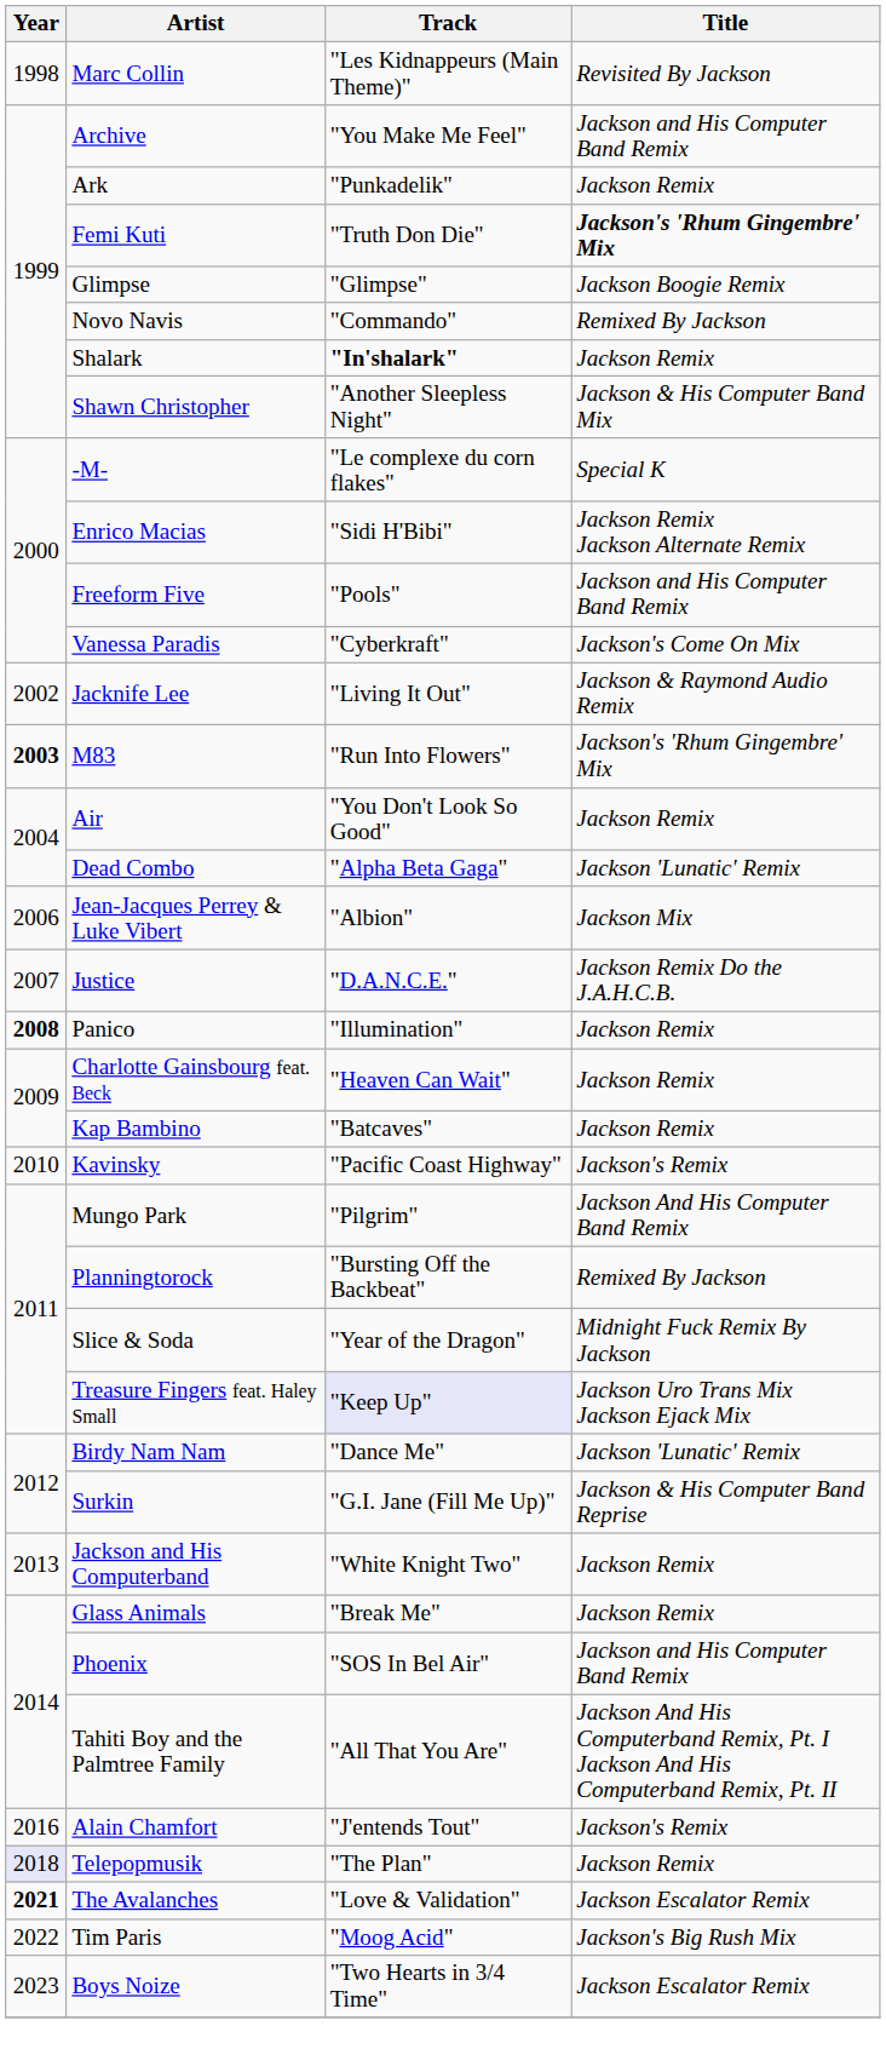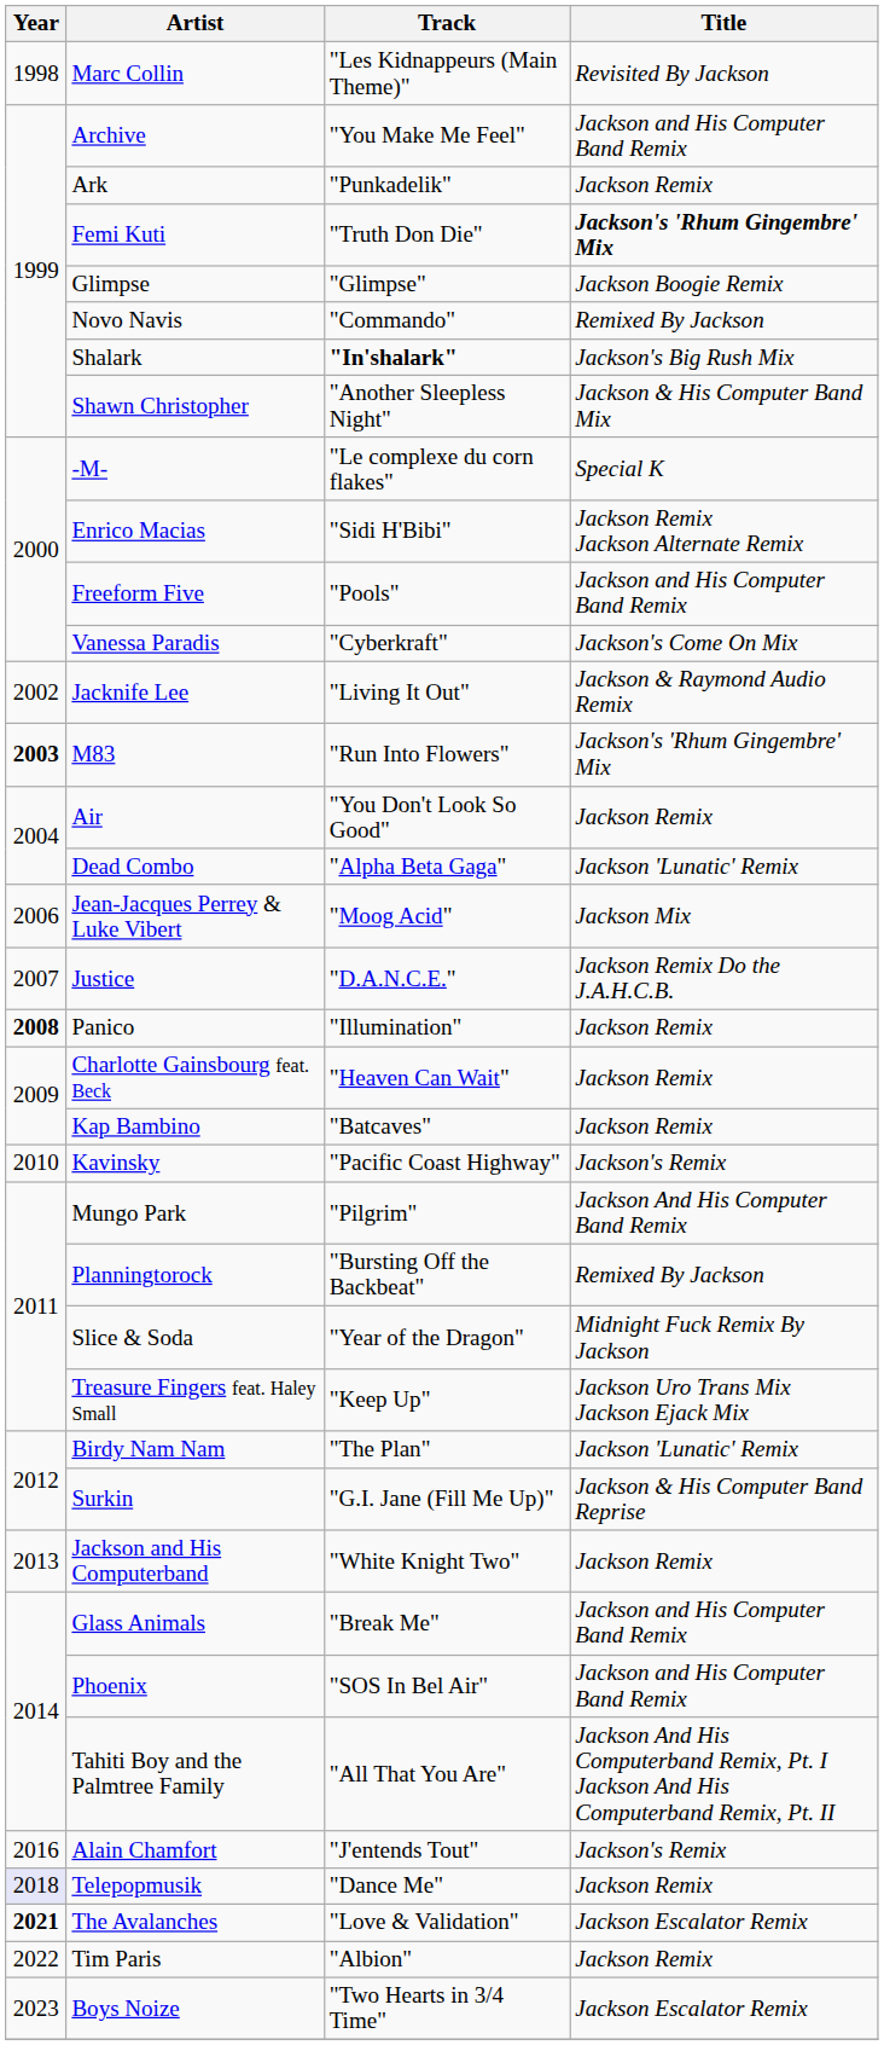 <table class="wikitable">
 <tr>
 <th style="text-align:center; width:35px;">Year</th>
 <th>Artist</th>
 <th>Track</th>
 <th>Title</th>
 </tr>
 <tr>
 <td style="text-align:center;">1998</td>
 <td><a href='#'>Marc Collin</a></td>
 <td>"Les Kidnappeurs (Main Theme)"</td>
 <td><em>Revisited By Jackson</em></td>
 </tr>
 <tr>
 <td style="text-align:center;" rowspan="7">1999</td>
 <td><a href='#'>Archive</a></td>
 <td>"You Make Me Feel"</td>
 <td><em>Jackson and His Computer Band Remix</em></td>
 </tr>
 <tr>
 <td>Ark</td>
 <td>"Punkadelik"</td>
 <td><em>Jackson Remix</em></td>
 </tr>
 <tr>
 <td><a href='#'>Femi Kuti</a></td>
 <td>"Truth Don Die"</td>
 <td><strong><em>Jackson's 'Rhum Gingembre' Mix</em></strong></td>
 </tr>
 <tr>
 <td>Glimpse</td>
 <td>"Glimpse"</td>
 <td><em>Jackson Boogie Remix</em></td>
 </tr>
 <tr>
 <td>Novo Navis</td>
 <td>"Commando"</td>
 <td><em>Remixed By Jackson</em></td>
 </tr>
 <tr>
 <td>Shalark</td>
 <td><strong>"In'shalark"</strong></td>
-<td><em>Jackson Remix</em></td>
+<td><em>Jackson's Big Rush Mix</em></td>
 </tr>
 <tr>
 <td><a href='#'>Shawn Christopher</a></td>
 <td>"Another Sleepless Night"</td>
 <td><em>Jackson & His Computer Band Mix</em></td>
 </tr>
 <tr>
 <td style="text-align:center;" rowspan="4">2000</td>
 <td><a href='#'>-M-</a></td>
 <td>"Le complexe du corn flakes"</td>
 <td><em>Special K</em></td>
 </tr>
 <tr>
 <td><a href='#'>Enrico Macias</a></td>
 <td>"Sidi H'Bibi"</td>
 <td><em>Jackson Remix</em><br><em>Jackson Alternate Remix</em></td>
 </tr>
 <tr>
 <td><a href='#'>Freeform Five</a></td>
 <td>"Pools"</td>
 <td><em>Jackson and His Computer Band Remix</em></td>
 </tr>
 <tr>
 <td><a href='#'>Vanessa Paradis</a></td>
 <td>"Cyberkraft"</td>
 <td><em>Jackson's Come On Mix</em></td>
 </tr>
 <tr>
 <td style="text-align:center;">2002</td>
 <td><a href='#'>Jacknife Lee</a></td>
 <td>"Living It Out"</td>
 <td><em>Jackson & Raymond Audio Remix</em></td>
 </tr>
 <tr>
 <td style="text-align:center;"><strong>2003</strong></td>
 <td><a href='#'>M83</a></td>
 <td>"Run Into Flowers"</td>
 <td><em>Jackson's 'Rhum Gingembre' Mix</em></td>
 </tr>
 <tr>
 <td style="text-align:center;" rowspan="2">2004</td>
 <td><a href='#'>Air</a></td>
 <td>"You Don't Look So Good"</td>
 <td><em>Jackson Remix</em></td>
 </tr>
 <tr>
 <td><a href='#'>Dead Combo</a></td>
 <td>"<a href='#'>Alpha Beta Gaga</a>"</td>
 <td><em>Jackson 'Lunatic' Remix</em></td>
 </tr>
 <tr>
 <td style="text-align:center;">2006</td>
 <td><a href='#'>Jean-Jacques Perrey</a> & <a href='#'>Luke Vibert</a></td>
-<td>"Albion"</td>
+<td>"<a href='#'>Moog Acid</a>"</td>
 <td><em>Jackson Mix</em></td>
 </tr>
 <tr>
 <td style="text-align:center;">2007</td>
 <td><a href='#'>Justice</a></td>
 <td>"<a href='#'>D.A.N.C.E.</a>"</td>
 <td><em>Jackson Remix Do the J.A.H.C.B.</em></td>
 </tr>
 <tr>
 <td style="text-align:center;"><strong>2008</strong></td>
 <td>Panico</td>
 <td>"Illumination"</td>
 <td><em>Jackson Remix</em></td>
 </tr>
 <tr>
 <td style="text-align:center;" rowspan="2">2009</td>
 <td><a href='#'>Charlotte Gainsbourg</a> <small>feat. <a href='#'>Beck</a></small></td>
 <td>"<a href='#'>Heaven Can Wait</a>"</td>
 <td><em>Jackson Remix</em></td>
 </tr>
 <tr>
 <td><a href='#'>Kap Bambino</a></td>
 <td>"Batcaves"</td>
 <td><em>Jackson Remix</em></td>
 </tr>
 <tr>
 <td style="text-align:center;">2010</td>
 <td><a href='#'>Kavinsky</a></td>
 <td>"Pacific Coast Highway"</td>
 <td><em>Jackson's Remix</em></td>
 </tr>
 <tr>
 <td style="text-align:center;" rowspan="4">2011</td>
 <td>Mungo Park</td>
 <td>"Pilgrim"</td>
 <td><em>Jackson And His Computer Band Remix</em></td>
 </tr>
 <tr>
 <td><a href='#'>Planningtorock</a></td>
 <td>"Bursting Off the Backbeat"</td>
 <td><em>Remixed By Jackson</em></td>
 </tr>
 <tr>
 <td>Slice & Soda</td>
 <td>"Year of the Dragon"</td>
 <td><em>Midnight Fuck Remix By Jackson</em></td>
 </tr>
 <tr>
 <td><a href='#'>Treasure Fingers</a> <small>feat. Haley Small</small></td>
-<td style="background: lavender;">"Keep Up"</td>
+<td>"Keep Up"</td>
 <td><em>Jackson Uro Trans Mix</em> <br> <em>Jackson Ejack Mix</em></td>
 </tr>
 <tr>
 <td style="text-align:center;" rowspan="2">2012</td>
 <td><a href='#'>Birdy Nam Nam</a></td>
-<td>"Dance Me"</td>
+<td>"The Plan"</td>
 <td><em>Jackson 'Lunatic' Remix</em></td>
 </tr>
 <tr>
 <td><a href='#'>Surkin</a></td>
 <td>"G.I. Jane (Fill Me Up)"</td>
 <td><em>Jackson & His Computer Band Reprise</em></td>
 </tr>
 <tr>
 <td style="text-align:center;">2013</td>
 <td><a href='#'>Jackson and His Computerband</a></td>
 <td>"White Knight Two"</td>
 <td><em>Jackson Remix</em></td>
 </tr>
 <tr>
 <td style="text-align:center;" rowspan="3">2014</td>
 <td><a href='#'>Glass Animals</a></td>
 <td>"Break Me"</td>
-<td><em>Jackson Remix</em></td>
+<td><em>Jackson and His Computer Band Remix</em></td>
 </tr>
 <tr>
 <td><a href='#'>Phoenix</a></td>
 <td>"SOS In Bel Air"</td>
 <td><em>Jackson and His Computer Band Remix</em></td>
 </tr>
 <tr>
 <td>Tahiti Boy and the Palmtree Family</td>
 <td>"All That You Are"</td>
 <td><em>Jackson And His Computerband Remix, Pt. I</em><br><em>Jackson And His Computerband Remix, Pt. II</em></td>
 </tr>
 <tr>
 <td style ="text-align:center;">2016</td>
 <td><a href='#'>Alain Chamfort</a></td>
 <td>"J'entends Tout"</td>
 <td><em>Jackson's Remix</em></td>
 </tr>
 <tr>
 <td style ="background: lavender; text-align:center;">2018</td>
 <td><a href='#'>Telepopmusik</a></td>
-<td>"The Plan"</td>
+<td>"Dance Me"</td>
 <td><em>Jackson Remix</em></td>
 </tr>
 <tr>
 <td style ="text-align:center;"><strong>2021</strong></td>
 <td><a href='#'>The Avalanches</a></td>
 <td>"Love & Validation"</td>
 <td><em>Jackson Escalator Remix</em></td>
 </tr>
 <tr>
 <td style ="text-align:center;">2022</td>
 <td>Tim Paris</td>
-<td>"<a href='#'>Moog Acid</a>"</td>
-<td><em>Jackson's Big Rush Mix</em></td>
+<td>"Albion"</td>
+<td><em>Jackson Remix</em></td>
 </tr>
 <tr>
 <td style ="text-align:center;">2023</td>
 <td><a href='#'>Boys Noize</a></td>
 <td>"Two Hearts in 3/4 Time"</td>
 <td><em>Jackson Escalator Remix</em></td>
 </tr>
 <tr>
 </tr>
 </table>
